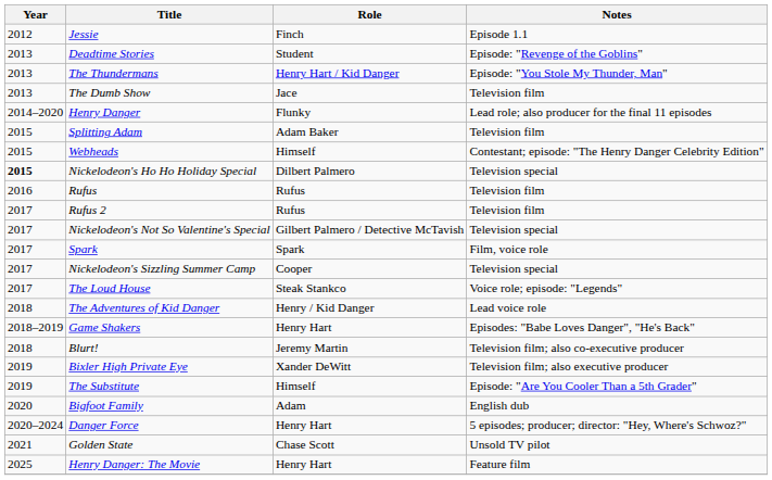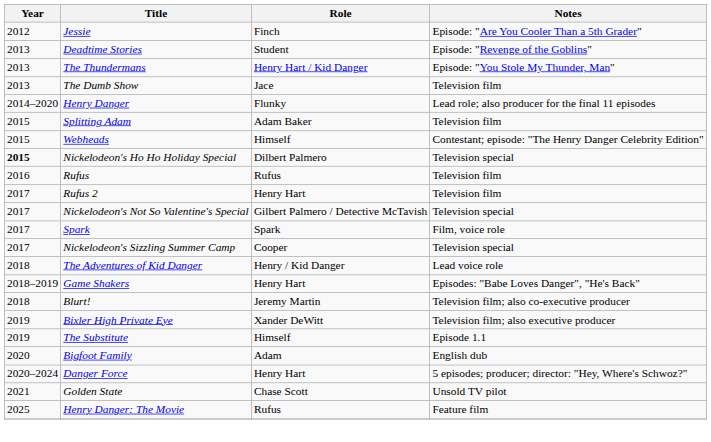 <table class="wikitable">
 <tr>
 <th>Year</th>
 <th>Title</th>
 <th>Role</th>
 <th class="unsortable">Notes</th>
 </tr>
 <tr>
 <td>2012</td>
 <td><em><a href='#'>Jessie</a></em></td>
 <td>Finch</td>
-<td>Episode 1.1</td>
+<td>Episode: "<a href='#'>Are You Cooler Than a 5th Grader</a>"</td>
 </tr>
 <tr>
 <td>2013</td>
 <td><em><a href='#'>Deadtime Stories</a></em></td>
 <td>Student</td>
 <td>Episode: "<a href='#'>Revenge of the Goblins</a>"</td>
 </tr>
 <tr>
 <td>2013</td>
 <td><em><a href='#'>The Thundermans</a></em></td>
 <td><a href='#'>Henry Hart / Kid Danger</a></td>
 <td>Episode: "<a href='#'>You Stole My Thunder, Man</a>"</td>
 </tr>
 <tr>
 <td>2013</td>
 <td><em>The Dumb Show</em></td>
 <td>Jace</td>
 <td>Television film</td>
 </tr>
 <tr>
 <td>2014–2020</td>
 <td><em><a href='#'>Henry Danger</a></em></td>
 <td>Flunky</td>
 <td>Lead role; also producer for the final 11 episodes</td>
 </tr>
 <tr>
 <td>2015</td>
 <td><em><a href='#'>Splitting Adam</a></em></td>
 <td>Adam Baker</td>
 <td>Television film</td>
 </tr>
 <tr>
 <td>2015</td>
 <td><em><a href='#'>Webheads</a></em></td>
 <td>Himself</td>
 <td>Contestant; episode: "The Henry Danger Celebrity Edition"</td>
 </tr>
 <tr>
 <td><strong>2015</strong></td>
 <td><em>Nickelodeon's Ho Ho Holiday Special</em></td>
 <td>Dilbert Palmero</td>
 <td>Television special</td>
 </tr>
 <tr>
 <td>2016</td>
 <td><em>Rufus</em></td>
 <td>Rufus</td>
 <td>Television film</td>
 </tr>
 <tr>
 <td>2017</td>
 <td><em>Rufus 2</em></td>
-<td>Rufus</td>
+<td>Henry Hart</td>
 <td>Television film</td>
 </tr>
 <tr>
 <td>2017</td>
 <td><em>Nickelodeon's Not So Valentine's Special</em></td>
 <td>Gilbert Palmero / Detective McTavish</td>
 <td>Television special</td>
 </tr>
 <tr>
 <td>2017</td>
 <td><em><a href='#'>Spark</a></em></td>
 <td>Spark</td>
 <td>Film, voice role</td>
 </tr>
 <tr>
 <td>2017</td>
 <td><em>Nickelodeon's Sizzling Summer Camp</em></td>
 <td>Cooper</td>
 <td>Television special</td>
-</tr>
-<tr>
-<td>2017</td>
-<td><em><a href='#'>The Loud House</a></em></td>
-<td>Steak Stankco</td>
-<td>Voice role; episode: "Legends"</td>
 </tr>
 <tr>
 <td>2018</td>
 <td><em><a href='#'>The Adventures of Kid Danger</a></em></td>
 <td>Henry / Kid Danger</td>
 <td>Lead voice role</td>
 </tr>
 <tr>
 <td>2018–2019</td>
 <td><em><a href='#'>Game Shakers</a></em></td>
 <td>Henry Hart</td>
 <td>Episodes: "Babe Loves Danger", "He's Back"</td>
 </tr>
 <tr>
 <td>2018</td>
 <td><em>Blurt!</em></td>
 <td>Jeremy Martin</td>
 <td>Television film; also co-executive producer</td>
 </tr>
 <tr>
 <td>2019</td>
 <td><em><a href='#'>Bixler High Private Eye</a></em></td>
 <td>Xander DeWitt</td>
 <td>Television film; also executive producer</td>
 </tr>
 <tr>
 <td>2019</td>
 <td><em><a href='#'>The Substitute</a></em></td>
 <td>Himself</td>
-<td>Episode: "<a href='#'>Are You Cooler Than a 5th Grader</a>"</td>
+<td>Episode 1.1</td>
 </tr>
 <tr>
 <td>2020</td>
 <td><em><a href='#'>Bigfoot Family</a></em></td>
 <td>Adam</td>
 <td>English dub</td>
 </tr>
 <tr>
 <td>2020–2024</td>
 <td><em><a href='#'>Danger Force</a></em></td>
 <td>Henry Hart</td>
 <td>5 episodes; producer; director: "Hey, Where's Schwoz?"</td>
 </tr>
 <tr>
 <td>2021</td>
 <td><em>Golden State</em></td>
 <td>Chase Scott</td>
 <td>Unsold TV pilot</td>
 </tr>
 <tr>
 <td>2025</td>
 <td><em><a href='#'>Henry Danger: The Movie</a></em></td>
-<td>Henry Hart</td>
+<td>Rufus</td>
 <td>Feature film</td>
 </tr>
 <tr>
 </tr>
 </table>
